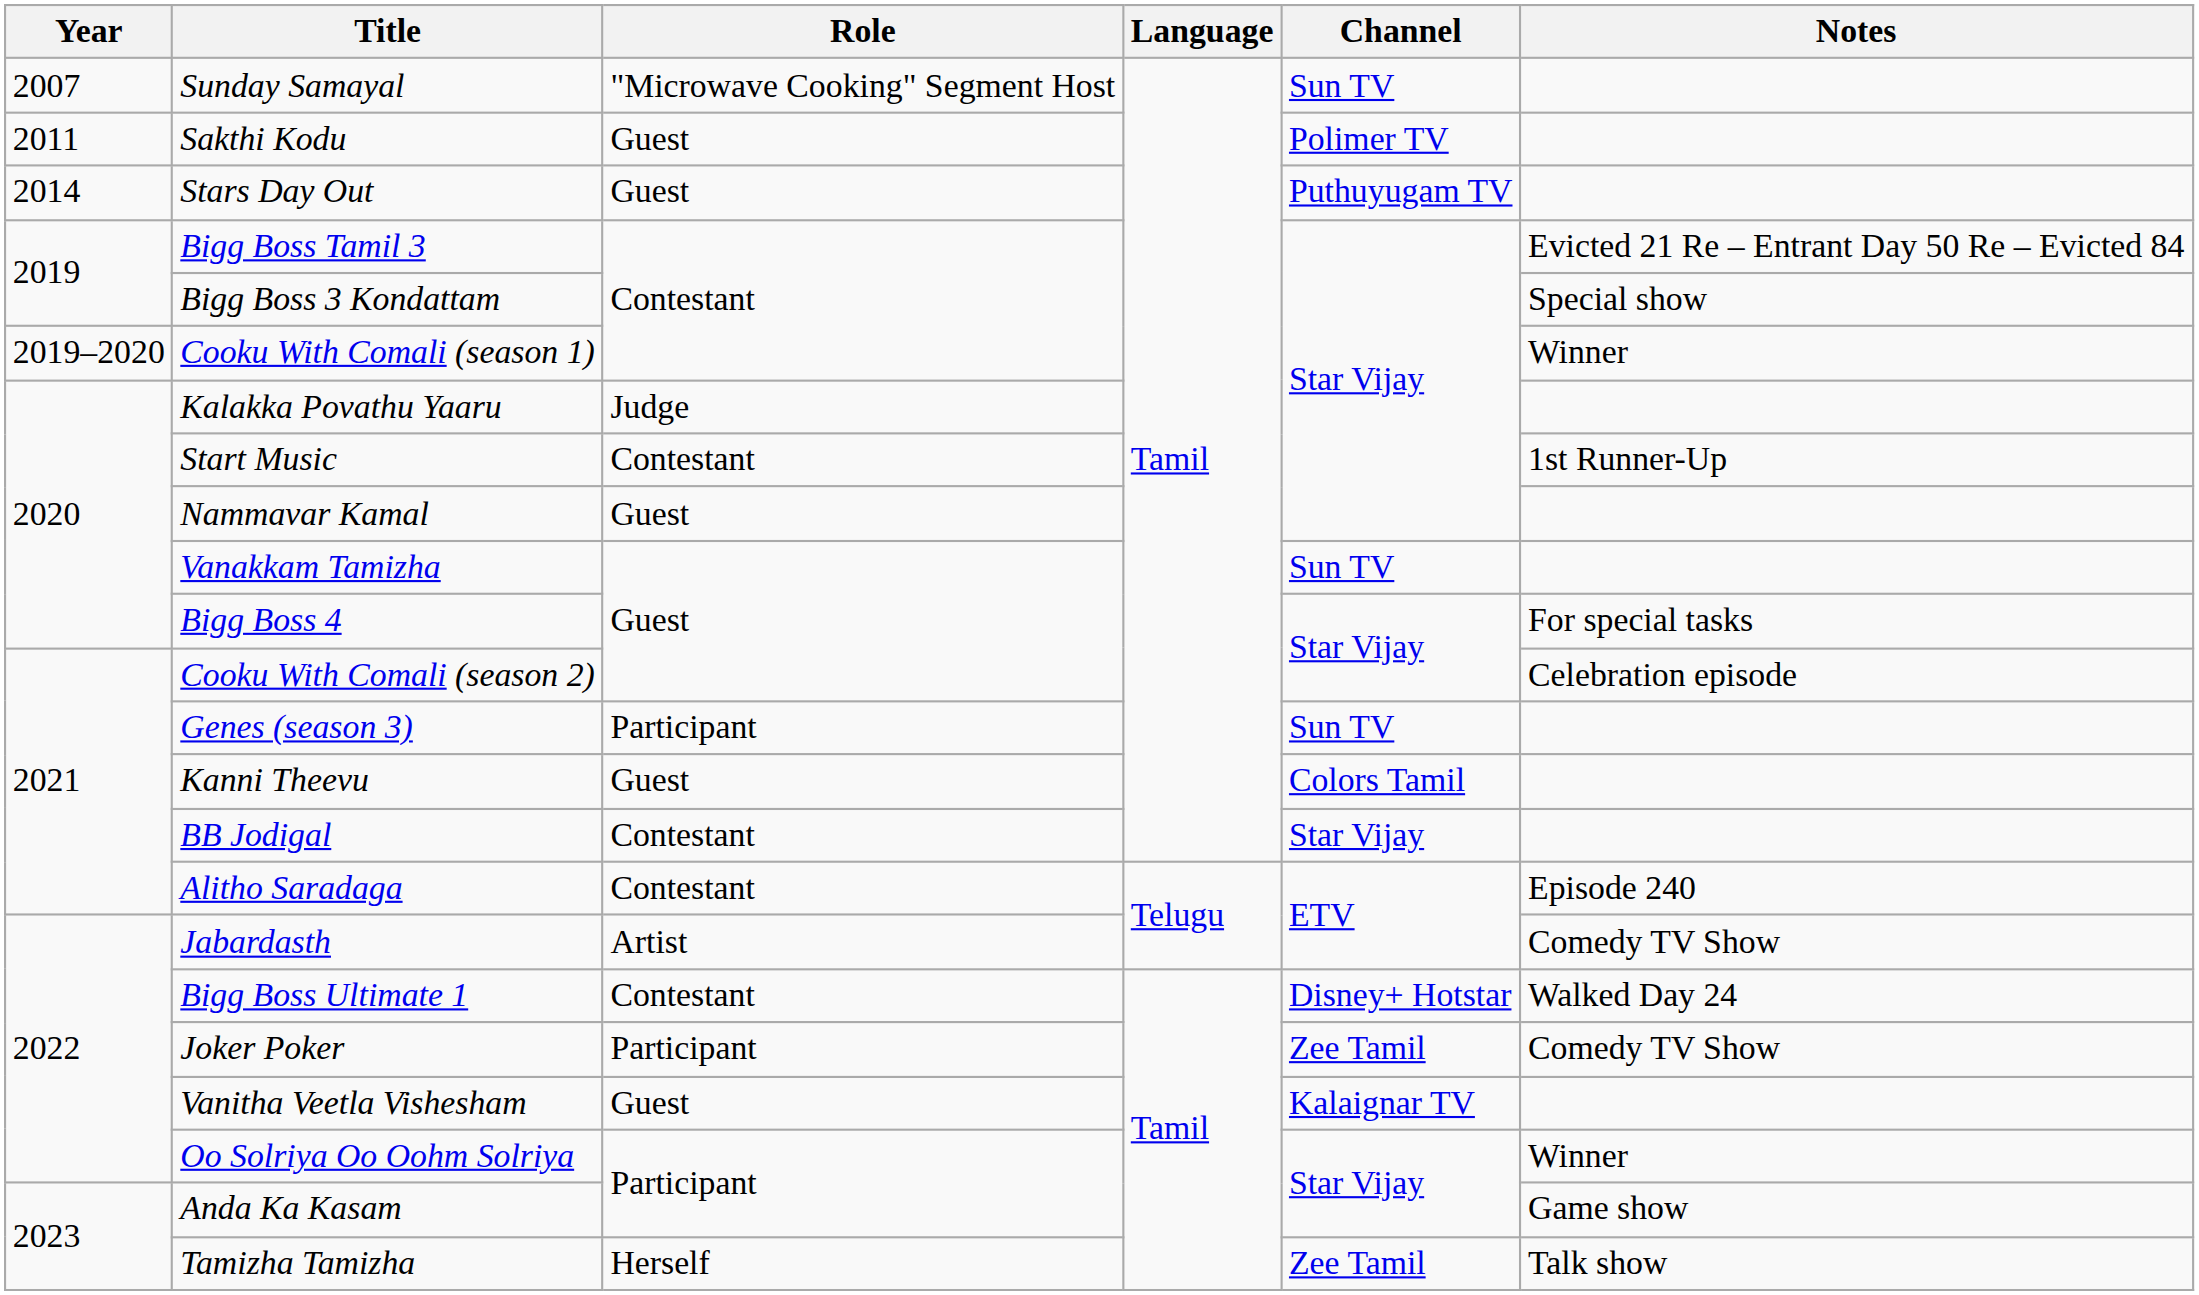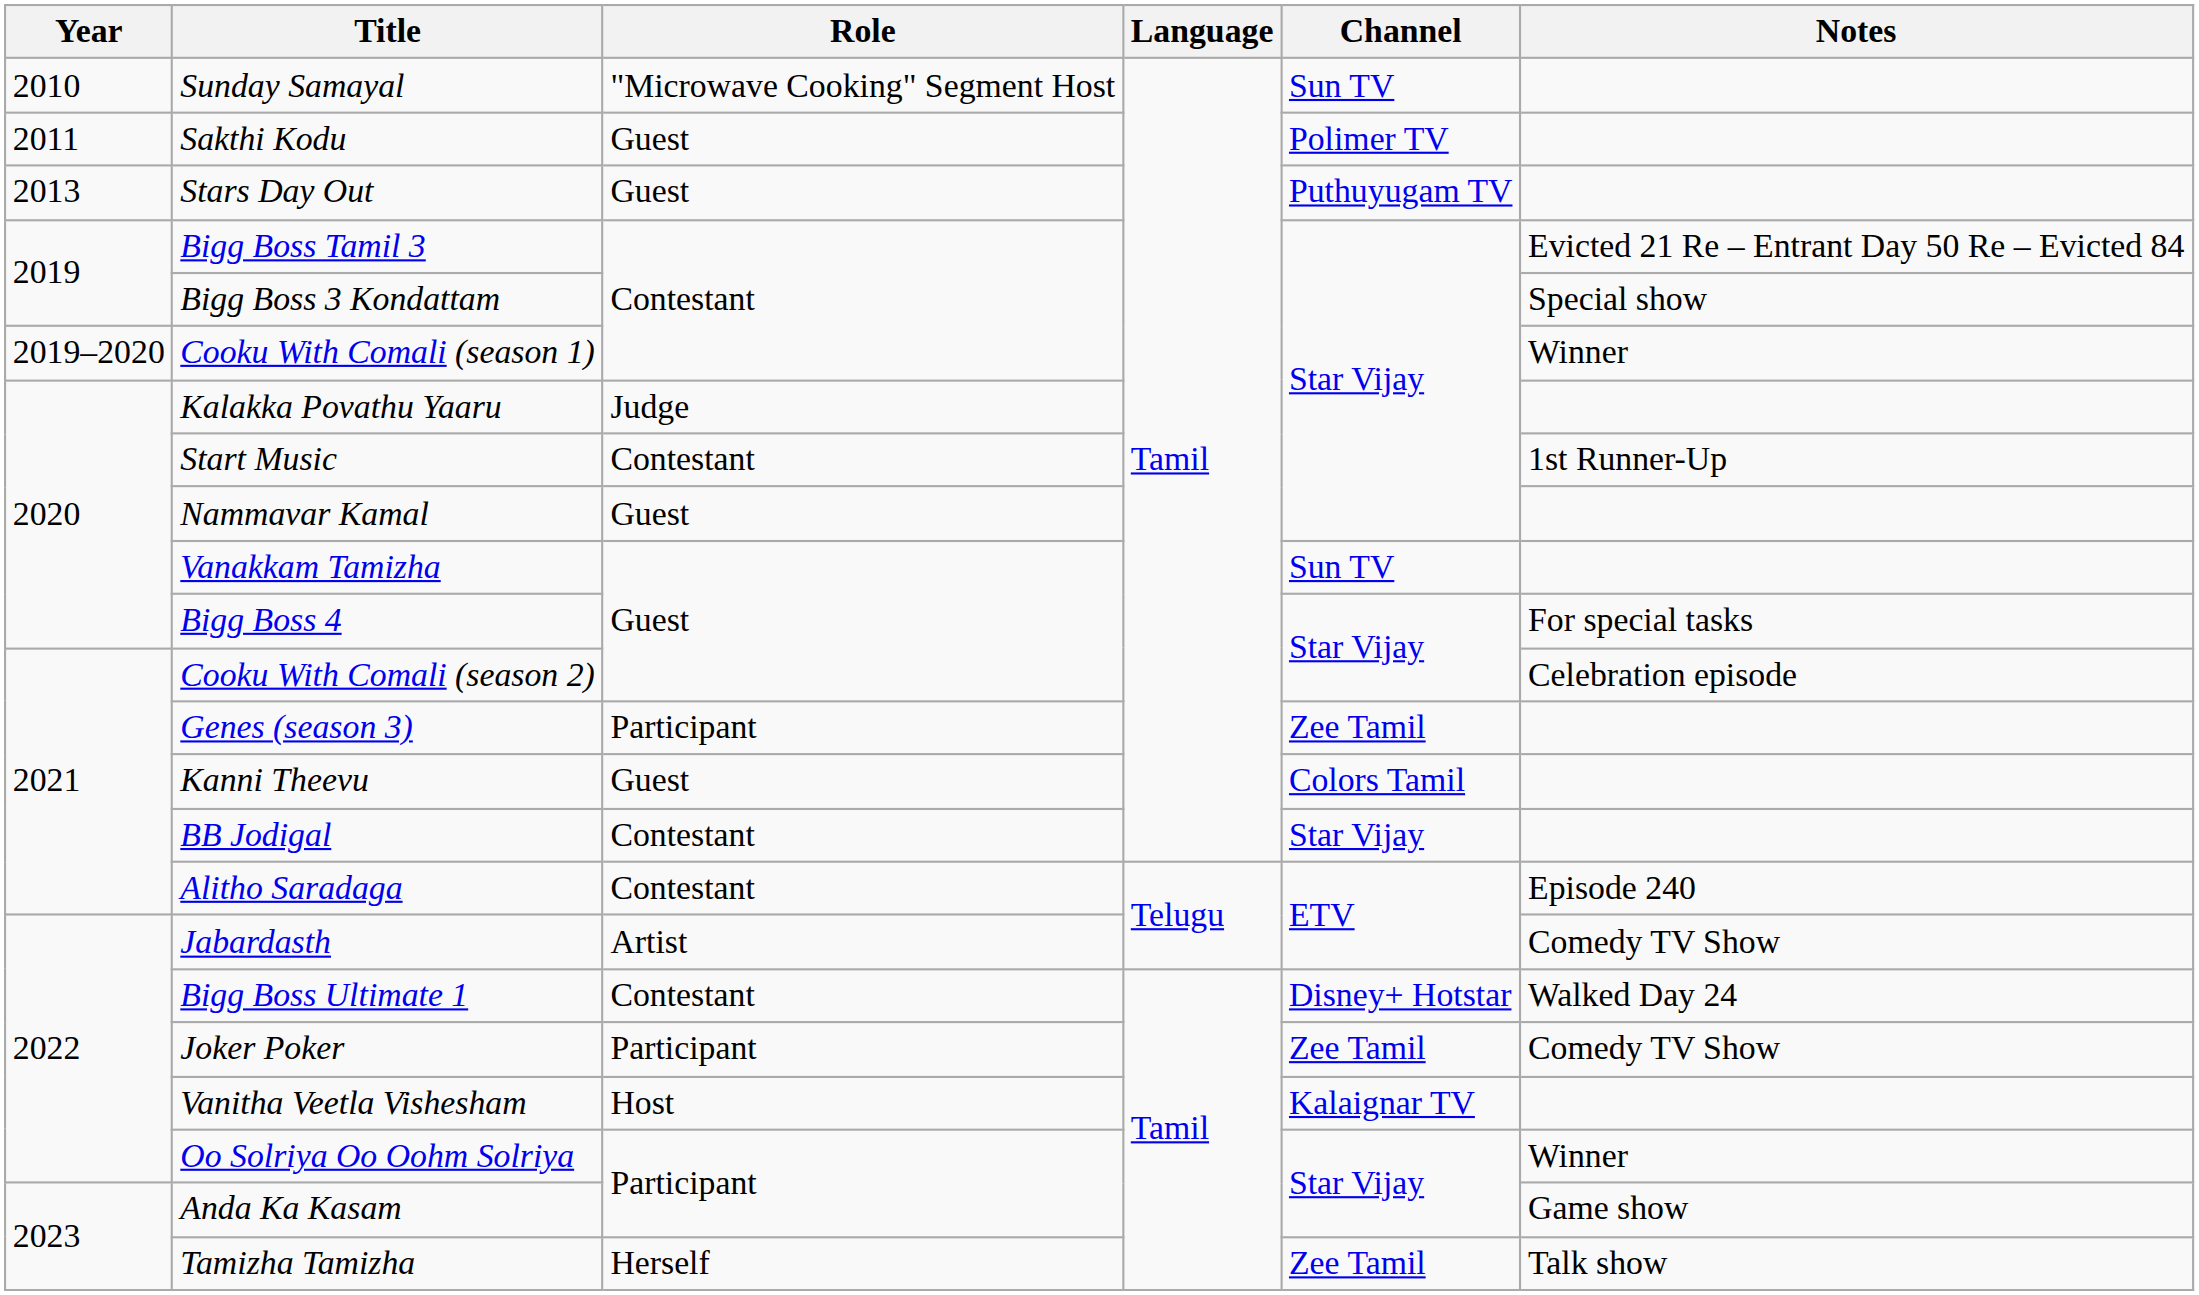 <table class="wikitable sortable">
 <tr>
 <th scope="col">Year</th>
 <th scope="col">Title</th>
 <th scope="col">Role</th>
 <th scope="col">Language</th>
 <th scope="col">Channel</th>
 <th scope="col" class="unsortable">Notes</th>
 </tr>
 <tr>
-<td>2007</td>
+<td>2010</td>
 <td><em>Sunday Samayal</em></td>
 <td>"Microwave Cooking" Segment Host</td>
 <td rowspan="15"><a href='#'>Tamil</a></td>
 <td><a href='#'>Sun TV</a></td>
 <td></td>
 </tr>
 <tr>
 <td>2011</td>
 <td><em>Sakthi Kodu</em></td>
 <td>Guest</td>
 <td><a href='#'>Polimer TV</a></td>
 <td></td>
 </tr>
 <tr>
-<td>2014</td>
+<td>2013</td>
 <td><em>Stars Day Out</em></td>
 <td>Guest</td>
 <td><a href='#'>Puthuyugam TV</a></td>
 <td></td>
 </tr>
 <tr>
 <td rowspan="2">2019</td>
 <td><em><a href='#'>Bigg Boss Tamil 3</a></em></td>
 <td rowspan="3">Contestant</td>
 <td rowspan=6><a href='#'>Star Vijay</a></td>
 <td>Evicted 21 Re – Entrant Day 50 Re – Evicted 84</td>
 </tr>
 <tr>
 <td><em>Bigg Boss 3 Kondattam</em></td>
 <td>Special show</td>
 </tr>
 <tr>
 <td>2019–2020</td>
 <td><em><a href='#'>Cooku With Comali</a> (season 1)</em></td>
 <td>Winner</td>
 </tr>
 <tr>
 <td rowspan="5">2020</td>
 <td><em>Kalakka Povathu Yaaru</em></td>
 <td>Judge</td>
 <td></td>
 </tr>
 <tr>
 <td><em>Start Music</em></td>
 <td>Contestant</td>
 <td>1st Runner-Up</td>
 </tr>
 <tr>
 <td><em>Nammavar Kamal</em></td>
 <td>Guest</td>
 <td></td>
 </tr>
 <tr>
 <td><em><a href='#'>Vanakkam Tamizha</a></em></td>
 <td rowspan="3">Guest</td>
 <td><a href='#'>Sun TV</a></td>
 <td></td>
 </tr>
 <tr>
 <td><em><a href='#'>Bigg Boss 4</a></em></td>
 <td rowspan="2"><a href='#'>Star Vijay</a></td>
 <td>For special tasks</td>
 </tr>
 <tr>
 <td rowspan="5">2021</td>
 <td><em><a href='#'>Cooku With Comali</a> (season 2)</em></td>
 <td>Celebration episode</td>
 </tr>
 <tr>
 <td><em><a href='#'>Genes (season 3)</a></em></td>
 <td>Participant</td>
-<td><a href='#'>Sun TV</a></td>
+<td><a href='#'>Zee Tamil</a></td>
 <td></td>
 </tr>
 <tr>
 <td><em>Kanni Theevu</em></td>
 <td>Guest</td>
 <td><a href='#'>Colors Tamil</a></td>
 <td></td>
 </tr>
 <tr>
 <td><em><a href='#'>BB Jodigal</a></em></td>
 <td>Contestant</td>
 <td><a href='#'>Star Vijay</a></td>
 <td></td>
 </tr>
 <tr>
 <td><em><a href='#'>Alitho Saradaga</a></em></td>
 <td>Contestant</td>
 <td rowspan="2"><a href='#'>Telugu</a></td>
 <td rowspan="2"><a href='#'>ETV</a></td>
 <td>Episode 240</td>
 </tr>
 <tr>
 <td rowspan="5">2022</td>
 <td><em><a href='#'>Jabardasth</a></em></td>
 <td>Artist</td>
 <td>Comedy TV Show</td>
 </tr>
 <tr>
 <td><a href='#'><em>Bigg Boss Ultimate 1</em></a></td>
 <td>Contestant</td>
 <td rowspan="6"><a href='#'>Tamil</a></td>
 <td><a href='#'>Disney+ Hotstar</a></td>
 <td>Walked Day 24</td>
 </tr>
 <tr>
 <td><em>Joker Poker</em></td>
 <td>Participant</td>
 <td><a href='#'>Zee Tamil</a></td>
 <td>Comedy TV Show</td>
 </tr>
 <tr>
 <td><em>Vanitha Veetla Vishesham</em></td>
-<td>Guest</td>
+<td>Host</td>
 <td><a href='#'>Kalaignar TV</a></td>
 <td></td>
 </tr>
 <tr>
 <td><em><a href='#'>Oo Solriya Oo Oohm Solriya</a></em></td>
 <td rowspan="2">Participant</td>
 <td rowspan="2"><a href='#'>Star Vijay</a></td>
 <td>Winner</td>
 </tr>
 <tr>
 <td rowspan="2">2023</td>
 <td><em>Anda Ka Kasam</em></td>
 <td>Game show</td>
 </tr>
 <tr>
 <td><em>Tamizha Tamizha</em></td>
 <td>Herself</td>
 <td><a href='#'>Zee Tamil</a></td>
 <td>Talk show</td>
 </tr>
 </table>
